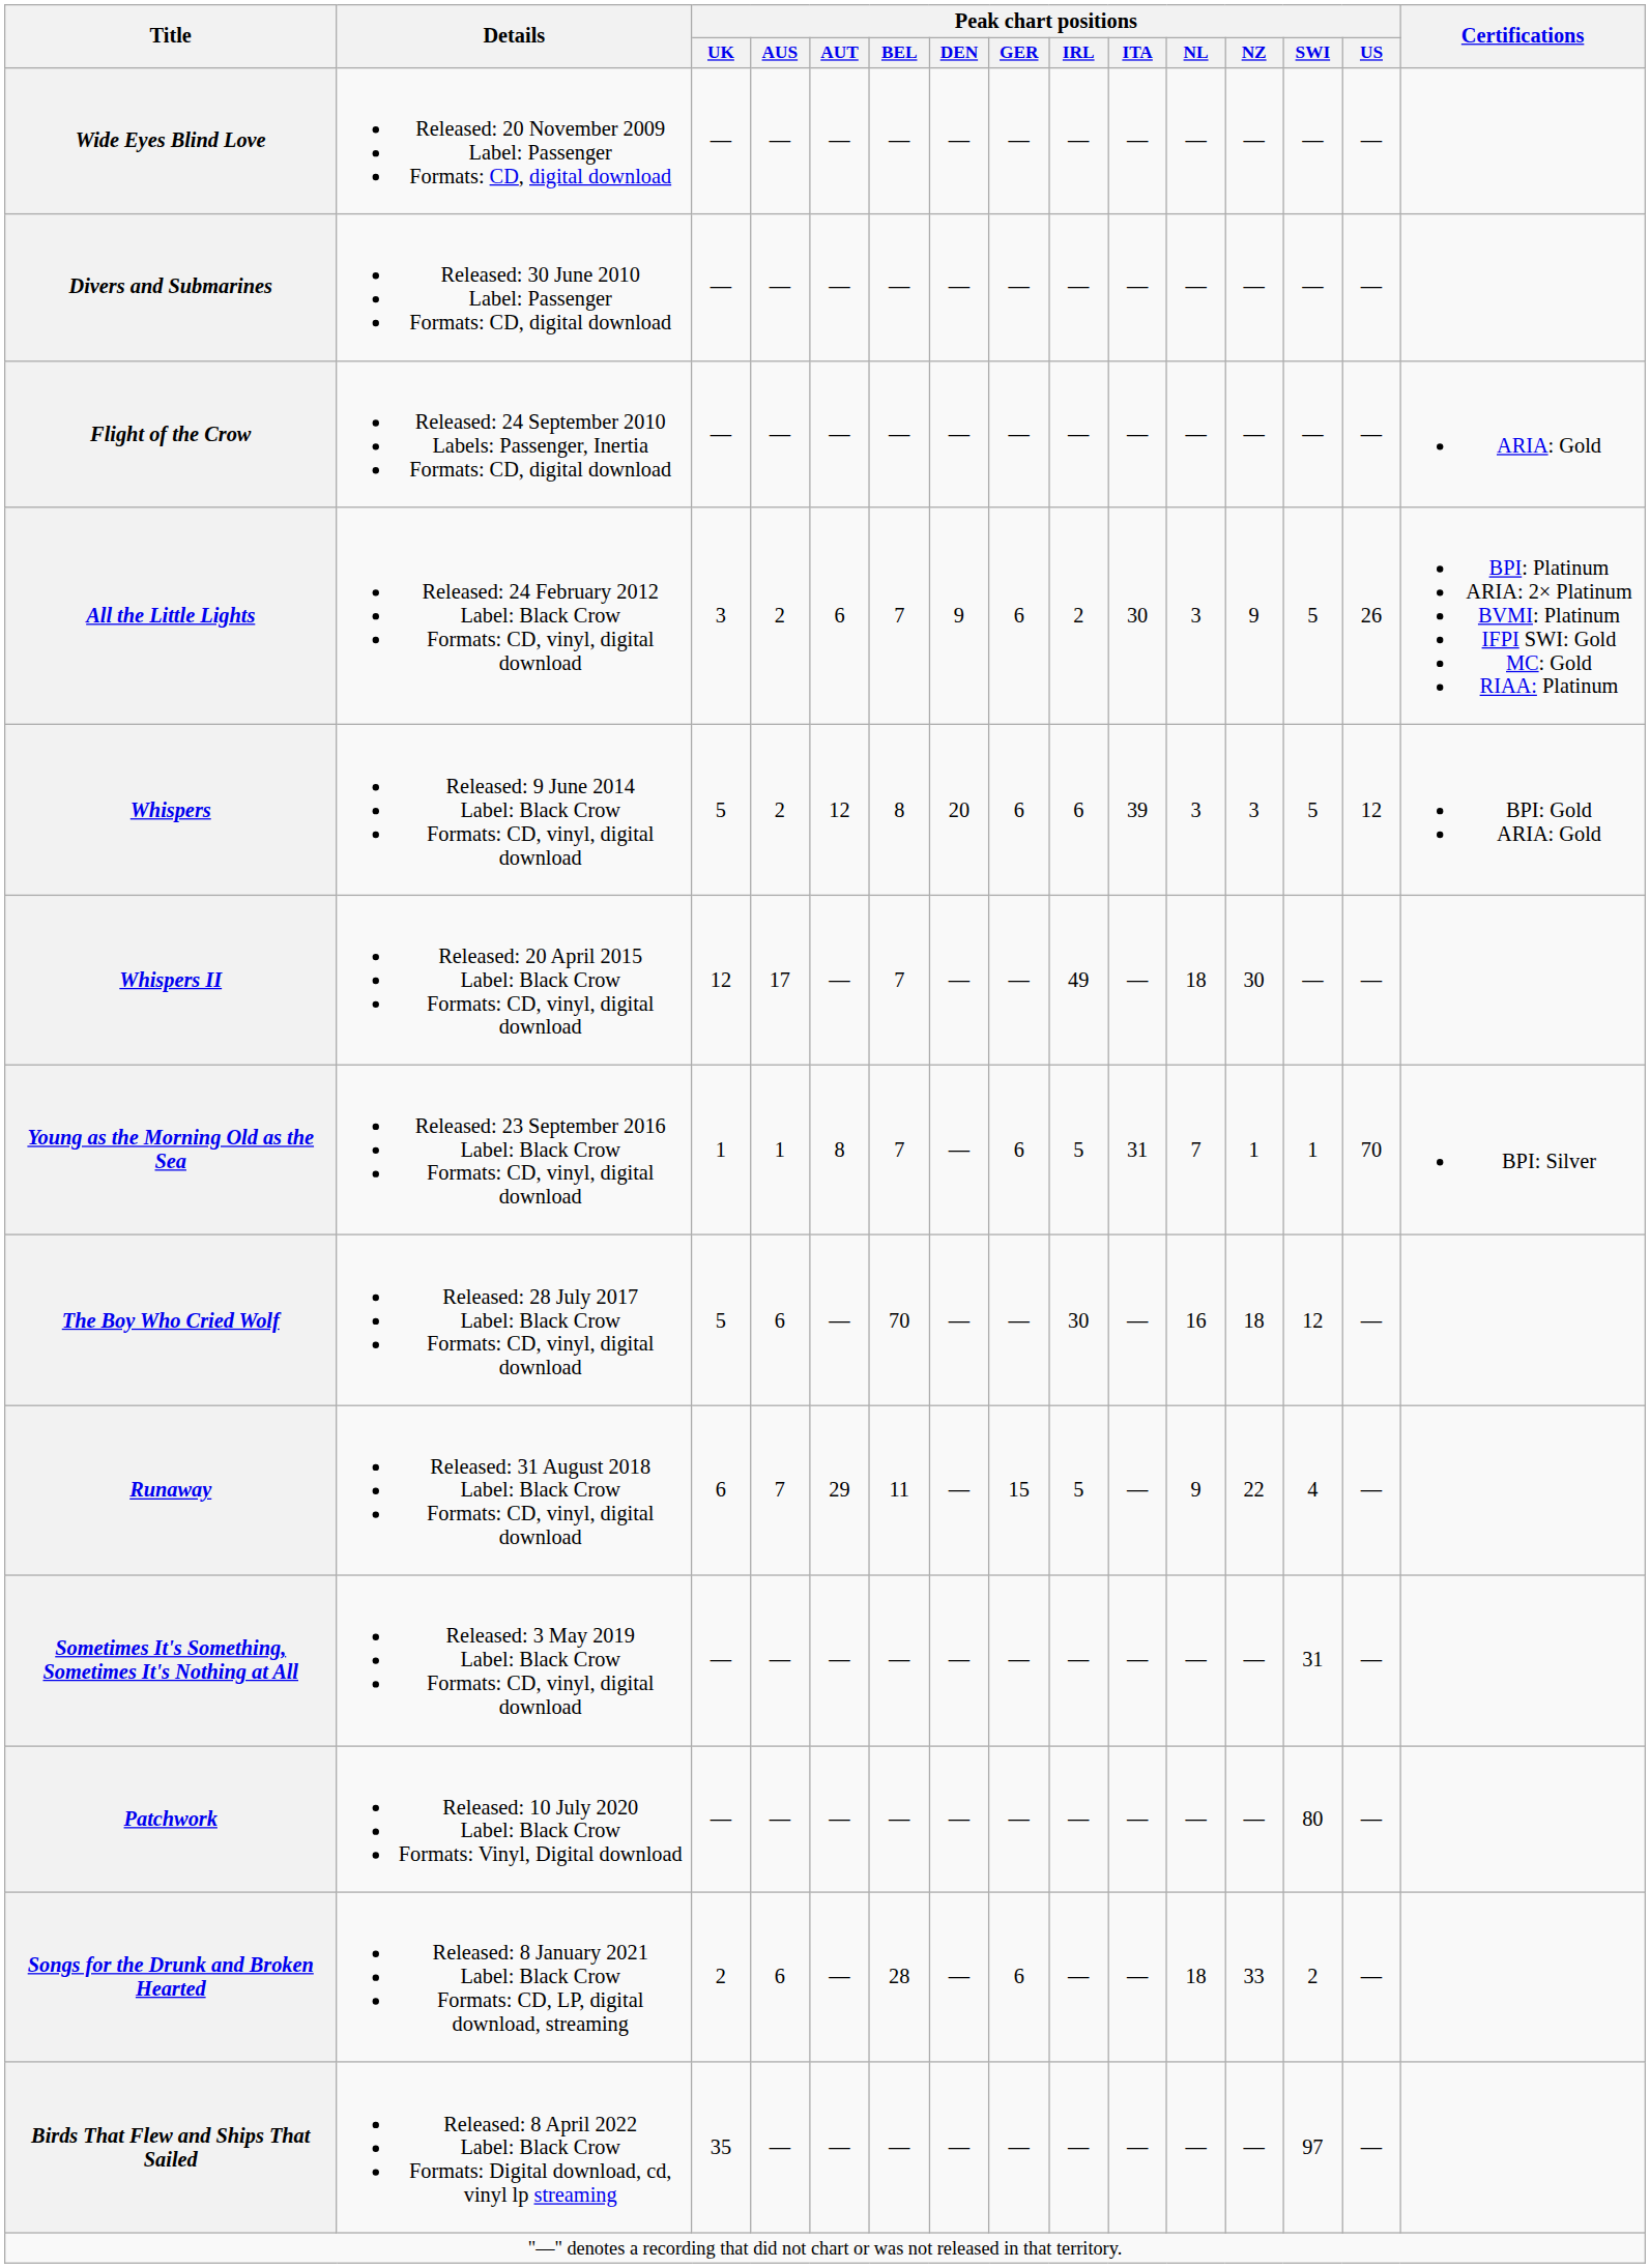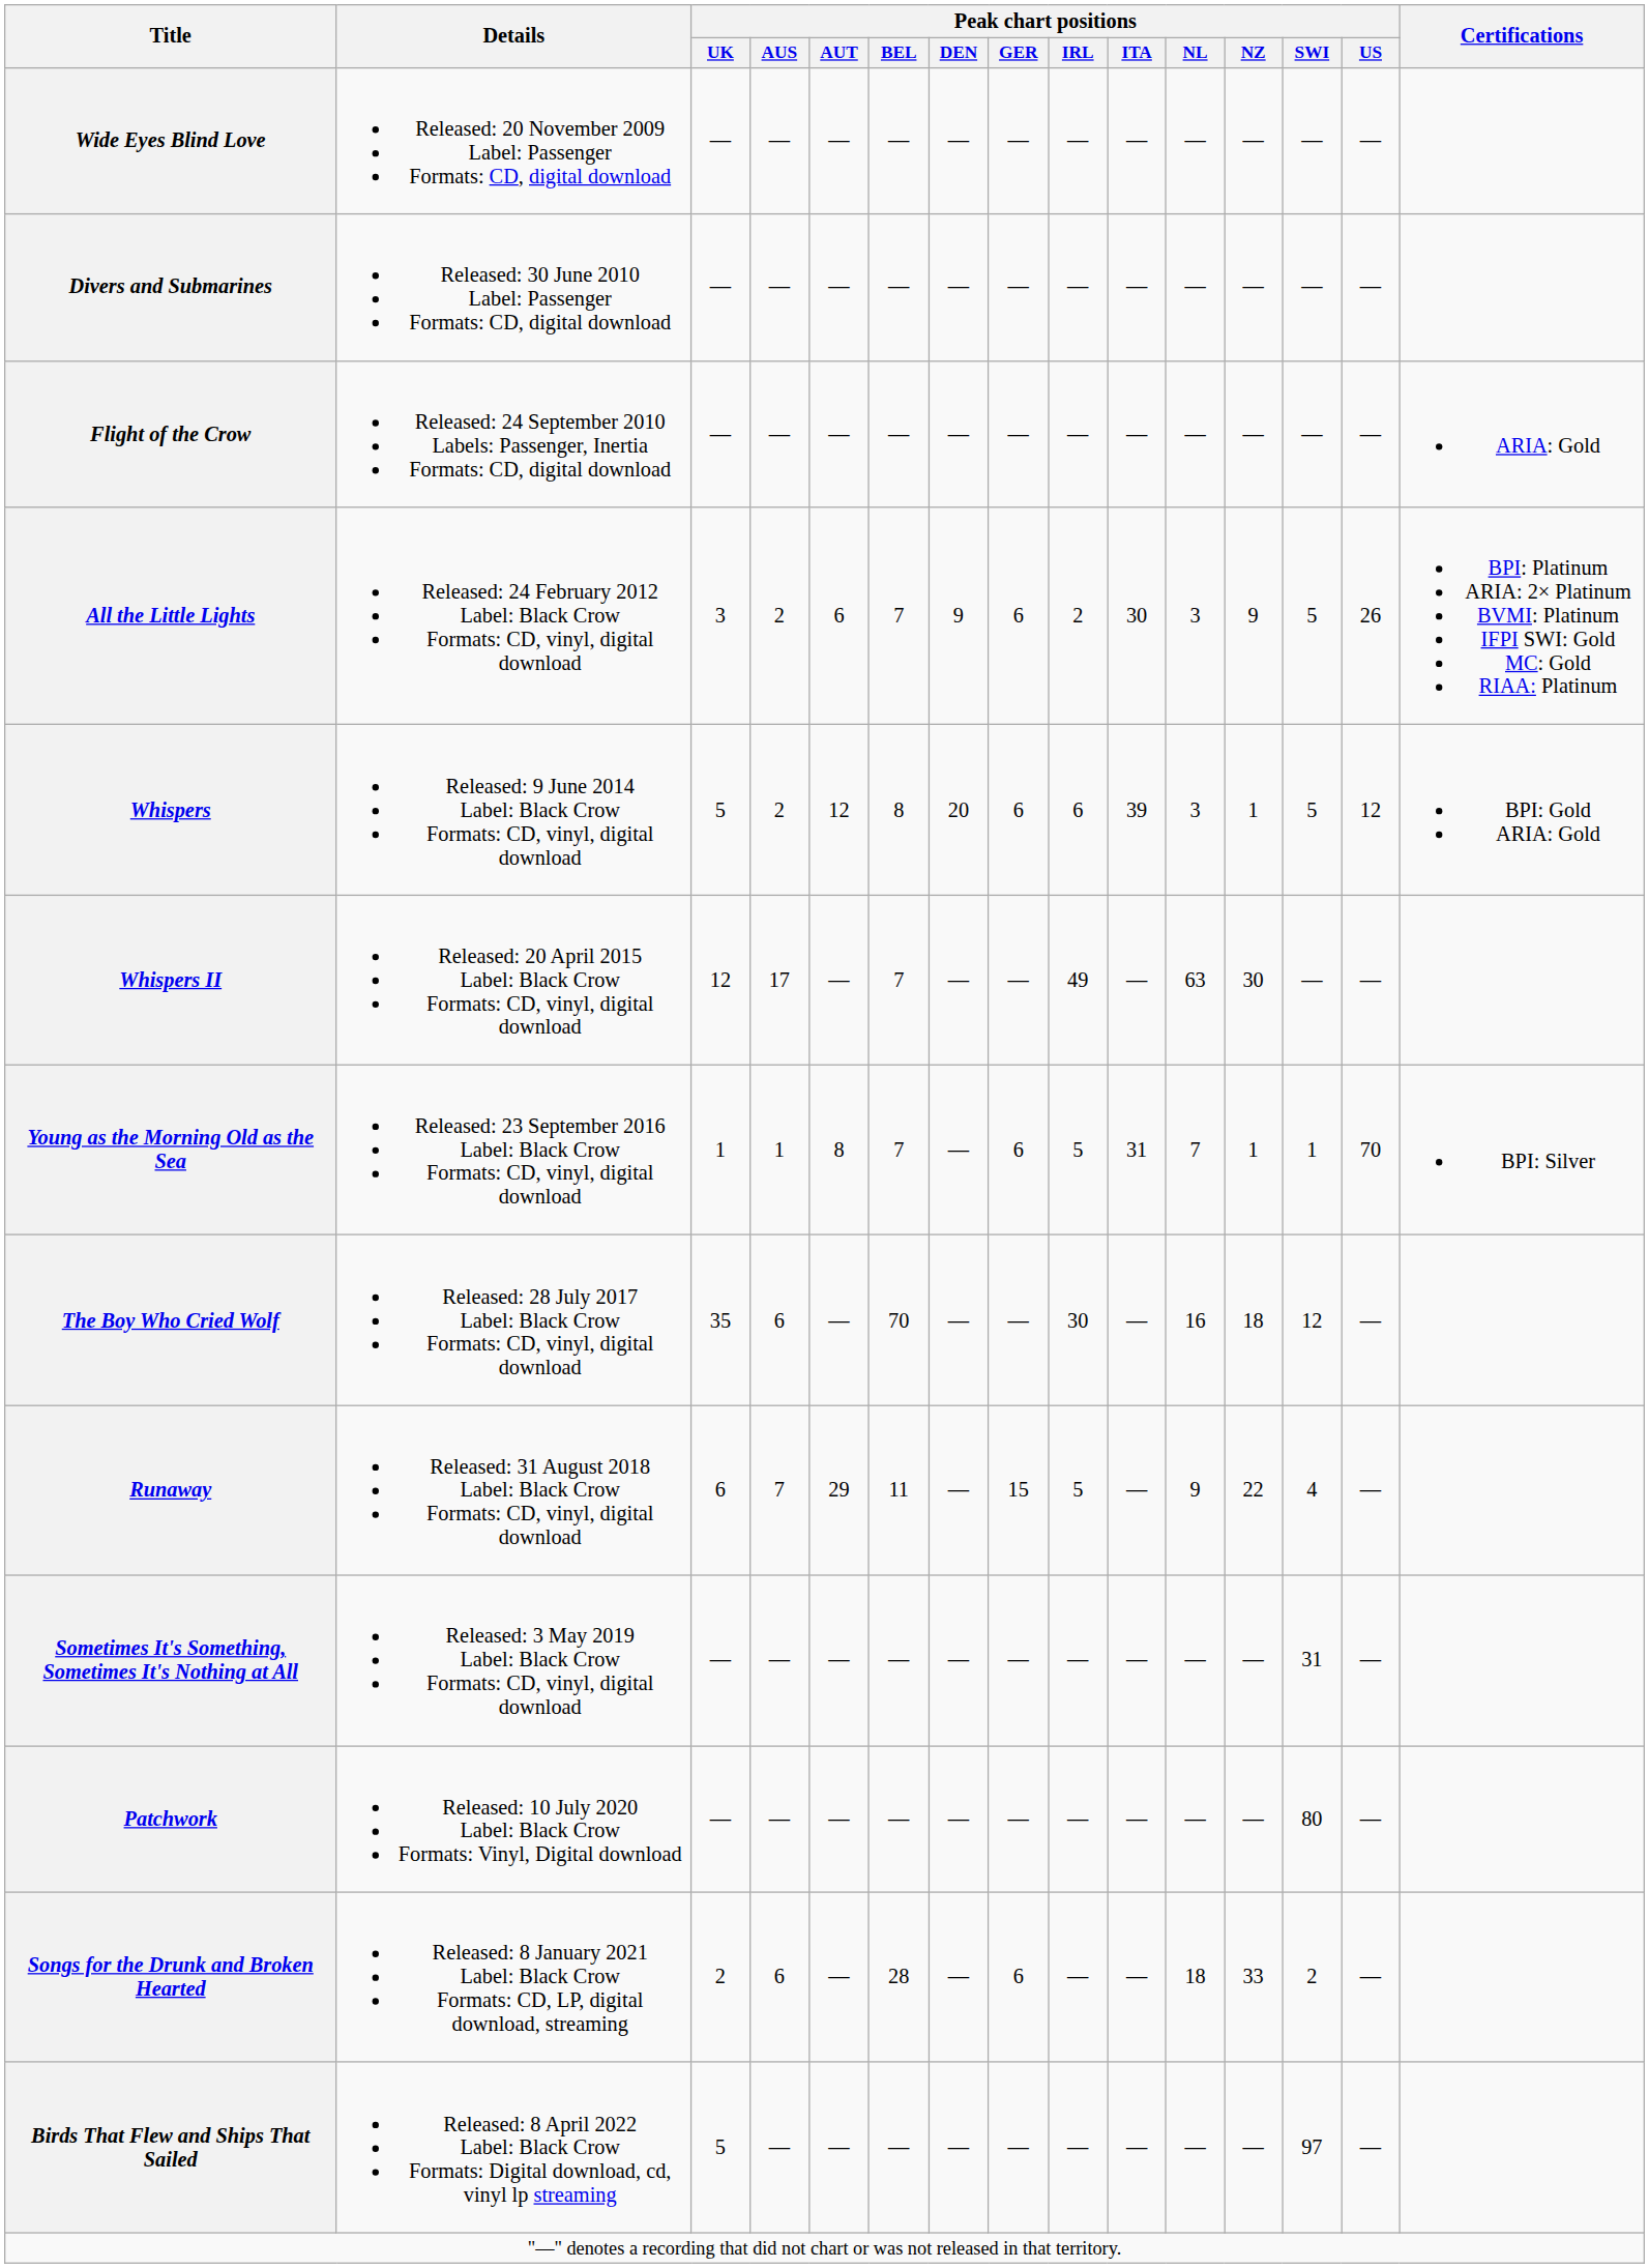 <table class="wikitable plainrowheaders" style="text-align:center;">
 <tr>
 <th scope="col" rowspan="2" style="width:17em;">Title</th>
 <th scope="col" rowspan="2" style="width:18em;">Details</th>
 <th scope="col" colspan="12">Peak chart positions</th>
 <th scope="col" rowspan="2" style="width:12em;"><a href='#'>Certifications</a></th>
 </tr>
 <tr>
 <th scope="col" style="width:3em;font-size:85%;"><a href='#'>UK</a><br></th>
 <th scope="col" style="width:3em;font-size:85%;"><a href='#'>AUS</a><br></th>
 <th scope="col" style="width:3em;font-size:85%;"><a href='#'>AUT</a><br></th>
 <th scope="col" style="width:3em;font-size:85%;"><a href='#'>BEL</a><br></th>
 <th scope="col" style="width:3em;font-size:85%;"><a href='#'>DEN</a><br></th>
 <th scope="col" style="width:3em;font-size:85%;"><a href='#'>GER</a><br></th>
 <th scope="col" style="width:3em;font-size:85%;"><a href='#'>IRL</a><br></th>
 <th scope="col" style="width:3em;font-size:85%;"><a href='#'>ITA</a><br></th>
 <th scope="col" style="width:3em;font-size:85%;"><a href='#'>NL</a><br></th>
 <th scope="col" style="width:3em;font-size:85%;"><a href='#'>NZ</a><br></th>
 <th scope="col" style="width:3em;font-size:85%;"><a href='#'>SWI</a><br></th>
 <th scope="col" style="width:3em;font-size:85%;"><a href='#'>US</a><br></th>
 </tr>
 <tr>
 <th scope="row"><em>Wide Eyes Blind Love</em></th>
 <td><br><ul><li>Released: 20 November 2009</li><li>Label: Passenger</li><li>Formats: <a href='#'>CD</a>, <a href='#'>digital download</a></li></ul></td>
 <td>—</td>
 <td>—</td>
 <td>—</td>
 <td>—</td>
 <td>—</td>
 <td>—</td>
 <td>—</td>
 <td>—</td>
 <td>—</td>
 <td>—</td>
 <td>—</td>
 <td>—</td>
 <td></td>
 </tr>
 <tr>
 <th scope="row"><em>Divers and Submarines</em></th>
 <td><br><ul><li>Released: 30 June 2010</li><li>Label: Passenger</li><li>Formats: CD, digital download</li></ul></td>
 <td>—</td>
 <td>—</td>
 <td>—</td>
 <td>—</td>
 <td>—</td>
 <td>—</td>
 <td>—</td>
 <td>—</td>
 <td>—</td>
 <td>—</td>
 <td>—</td>
 <td>—</td>
 <td></td>
 </tr>
 <tr>
 <th scope="row"><em>Flight of the Crow</em></th>
 <td><br><ul><li>Released: 24 September 2010</li><li>Labels: Passenger, Inertia</li><li>Formats: CD, digital download</li></ul></td>
 <td>—</td>
 <td>—</td>
 <td>—</td>
 <td>—</td>
 <td>—</td>
 <td>—</td>
 <td>—</td>
 <td>—</td>
 <td>—</td>
 <td>—</td>
 <td>—</td>
 <td>—</td>
 <td><br><ul><li><a href='#'>ARIA</a>: Gold</li></ul></td>
 </tr>
 <tr>
 <th scope="row"><em><a href='#'>All the Little Lights</a></em></th>
 <td><br><ul><li>Released: 24 February 2012</li><li>Label: Black Crow</li><li>Formats: CD, vinyl, digital download</li></ul></td>
 <td>3</td>
 <td>2</td>
 <td>6</td>
 <td>7</td>
 <td>9</td>
 <td>6</td>
 <td>2</td>
 <td>30</td>
 <td>3</td>
 <td>9</td>
 <td>5</td>
 <td>26</td>
 <td><br><ul><li><a href='#'>BPI</a>: Platinum</li><li>ARIA: 2× Platinum</li><li><a href='#'>BVMI</a>: Platinum</li><li><a href='#'>IFPI</a> SWI: Gold</li><li><a href='#'>MC</a>: Gold</li><li><a href='#'>RIAA:</a> Platinum</li></ul></td>
 </tr>
 <tr>
 <th scope="row"><em><a href='#'>Whispers</a></em></th>
 <td><br><ul><li>Released: 9 June 2014</li><li>Label: Black Crow</li><li>Formats: CD, vinyl, digital download</li></ul></td>
 <td>5</td>
 <td>2</td>
 <td>12</td>
 <td>8</td>
 <td>20</td>
 <td>6</td>
 <td>6</td>
 <td>39</td>
 <td>3</td>
-<td>3</td>
+<td>1</td>
 <td>5</td>
 <td>12</td>
 <td><br><ul><li>BPI: Gold</li><li>ARIA: Gold</li></ul></td>
 </tr>
 <tr>
 <th scope="row"><em><a href='#'>Whispers II</a></em></th>
 <td><br><ul><li>Released: 20 April 2015</li><li>Label: Black Crow</li><li>Formats: CD, vinyl, digital download</li></ul></td>
 <td>12</td>
 <td>17</td>
 <td>—</td>
 <td>7</td>
 <td>—</td>
 <td>—</td>
 <td>49</td>
 <td>—</td>
-<td>18</td>
+<td>63</td>
 <td>30</td>
 <td>—</td>
 <td>—</td>
 <td></td>
 </tr>
 <tr>
 <th scope="row"><em><a href='#'>Young as the Morning Old as the Sea</a></em></th>
 <td><br><ul><li>Released: 23 September 2016</li><li>Label: Black Crow</li><li>Formats: CD, vinyl, digital download</li></ul></td>
 <td>1</td>
 <td>1</td>
 <td>8</td>
 <td>7</td>
 <td>—</td>
 <td>6</td>
 <td>5</td>
 <td>31</td>
 <td>7</td>
 <td>1</td>
 <td>1</td>
 <td>70</td>
 <td><br><ul><li>BPI: Silver</li></ul></td>
 </tr>
 <tr>
 <th scope="row"><em><a href='#'>The Boy Who Cried Wolf</a></em></th>
 <td><br><ul><li>Released: 28 July 2017</li><li>Label: Black Crow</li><li>Formats: CD, vinyl, digital download</li></ul></td>
-<td>5</td>
+<td>35</td>
 <td>6</td>
 <td>—</td>
 <td>70</td>
 <td>—</td>
 <td>—</td>
 <td>30</td>
 <td>—</td>
 <td>16</td>
 <td>18</td>
 <td>12</td>
 <td>—</td>
 <td></td>
 </tr>
 <tr>
 <th scope="row"><em><a href='#'>Runaway</a></em></th>
 <td><br><ul><li>Released: 31 August 2018</li><li>Label: Black Crow</li><li>Formats: CD, vinyl, digital download</li></ul></td>
 <td>6</td>
 <td>7</td>
 <td>29</td>
 <td>11</td>
 <td>—</td>
 <td>15</td>
 <td>5</td>
 <td>—</td>
 <td>9</td>
 <td>22</td>
 <td>4</td>
 <td>—</td>
 <td></td>
 </tr>
 <tr>
 <th scope="row"><em><a href='#'>Sometimes It's Something,<br>Sometimes It's Nothing at All</a></em></th>
 <td><br><ul><li>Released: 3 May 2019</li><li>Label: Black Crow</li><li>Formats: CD, vinyl, digital download</li></ul></td>
 <td>—</td>
 <td>—</td>
 <td>—</td>
 <td>—</td>
 <td>—</td>
 <td>—</td>
 <td>—</td>
 <td>—</td>
 <td>—</td>
 <td>—</td>
 <td>31</td>
 <td>—</td>
 <td></td>
 </tr>
 <tr>
 <th scope="row"><em><a href='#'>Patchwork</a></em></th>
 <td><br><ul><li>Released: 10 July 2020</li><li>Label: Black Crow</li><li>Formats: Vinyl, Digital download</li></ul></td>
 <td>—</td>
 <td>—</td>
 <td>—</td>
 <td>—</td>
 <td>—</td>
 <td>—</td>
 <td>—</td>
 <td>—</td>
 <td>—</td>
 <td>—</td>
 <td>80</td>
 <td>—</td>
 <td></td>
 </tr>
 <tr>
 <th scope="row"><em><a href='#'>Songs for the Drunk and Broken Hearted</a></em></th>
 <td><br><ul><li>Released: 8 January 2021</li><li>Label: Black Crow</li><li>Formats: CD, LP, digital download, streaming</li></ul></td>
 <td>2</td>
 <td>6<br></td>
 <td>—</td>
 <td>28</td>
 <td>—</td>
 <td>6</td>
 <td>—</td>
 <td>—</td>
 <td>18</td>
 <td>33<br></td>
 <td>2</td>
 <td>—</td>
 <td></td>
 </tr>
 <tr>
 <th scope="row"><em>Birds That Flew and Ships That Sailed</em></th>
 <td><br><ul><li>Released: 8 April 2022</li><li>Label: Black Crow</li><li>Formats: Digital download, cd, vinyl lp <a href='#'>streaming</a></li></ul></td>
-<td>35</td>
+<td>5</td>
 <td>—</td>
 <td>—</td>
 <td>—</td>
 <td>—</td>
 <td>—</td>
 <td>—</td>
 <td>—</td>
 <td>—</td>
 <td>—</td>
 <td>97</td>
 <td>—</td>
 <td></td>
 </tr>
 <tr>
 <td colspan="15" style="font-size:90%">"—" denotes a recording that did not chart or was not released in that territory.</td>
 </tr>
 </table>
